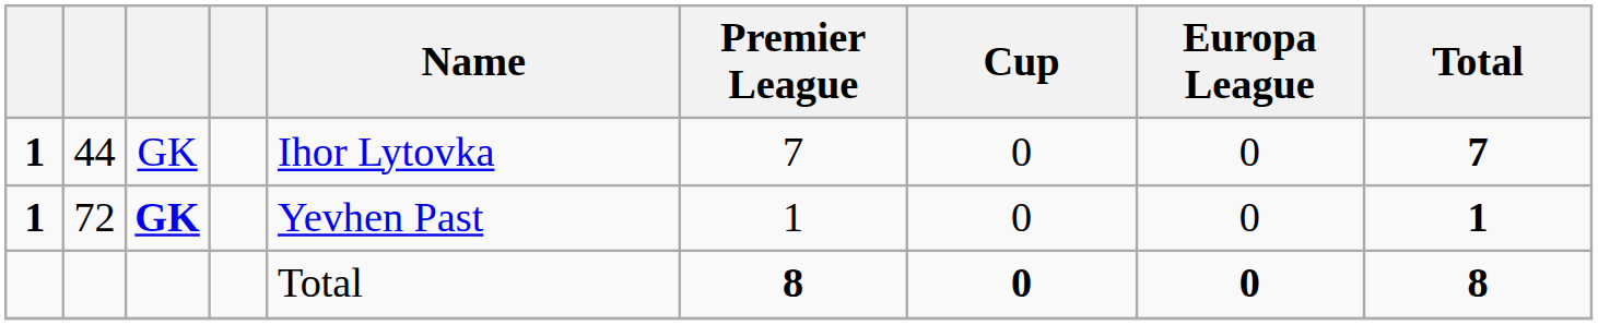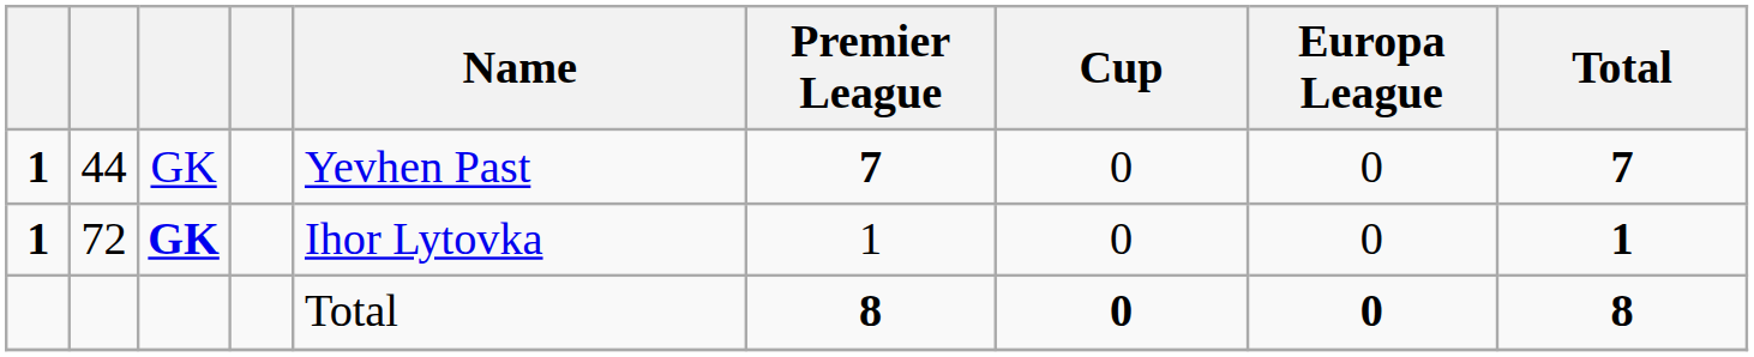 <table class="wikitable" style="text-align:center">
 <tr>
 <th width=15></th>
 <th width=15></th>
 <th width=15></th>
 <th width=15></th>
 <th width=150>Name</th>
 <th width=80><strong>Premier League</strong></th>
 <th width=80><strong>Cup</strong></th>
 <th width=80><strong>Europa League</strong></th>
 <th width=80>Total</th>
 </tr>
 <tr>
 <td><strong>1</strong></td>
 <td>44</td>
 <td><a href='#'>GK</a></td>
 <td></td>
-<td align=left><a href='#'>Ihor Lytovka</a></td>
-<td>7</td>
+<td align=left><a href='#'>Yevhen Past</a></td>
+<td><strong>7</strong></td>
 <td>0</td>
 <td>0</td>
 <td><strong>7</strong></td>
 </tr>
 <tr>
 <td><strong>1</strong></td>
 <td>72</td>
 <td><strong><a href='#'>GK</a></strong></td>
 <td></td>
-<td align=left><a href='#'>Yevhen Past</a></td>
+<td align=left><a href='#'>Ihor Lytovka</a></td>
 <td>1</td>
 <td>0</td>
 <td>0</td>
 <td><strong>1</strong></td>
 </tr>
 <tr>
 <td></td>
 <td></td>
 <td></td>
 <td></td>
 <td align=left>Total</td>
 <td><strong>8</strong></td>
 <td><strong>0</strong></td>
 <td><strong>0</strong></td>
 <td><strong>8</strong></td>
 </tr>
 <tr>
 </tr>
 </table>
